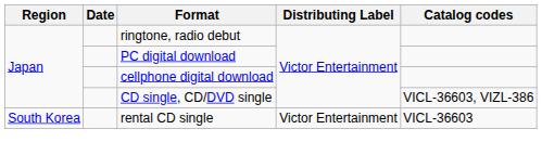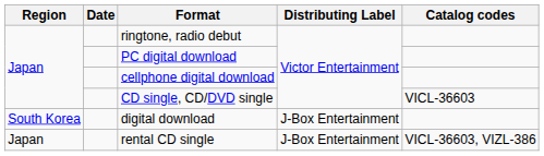 <table class="wikitable">
 <tr>
 <th>Region</th>
 <th>Date</th>
 <th>Format</th>
 <th>Distributing Label</th>
 <th>Catalog codes</th>
 </tr>
 <tr>
 <td rowspan="4"><a href='#'>Japan</a></td>
 <td></td>
 <td>ringtone, radio debut</td>
 <td rowspan="4"><a href='#'>Victor Entertainment</a></td>
 <td></td>
 </tr>
 <tr>
 <td></td>
 <td><a href='#'>PC digital download</a></td>
 <td></td>
 </tr>
 <tr>
 <td></td>
 <td><a href='#'>cellphone digital download</a></td>
 <td></td>
 </tr>
 <tr>
 <td></td>
 <td><a href='#'>CD single</a>, CD/<a href='#'>DVD</a> single</td>
-<td>VICL-36603, VIZL-386</td>
+<td>VICL-36603</td>
 </tr>
 <tr>
 <td><a href='#'>South Korea</a></td>
 <td></td>
+<td>digital download</td>
+<td>J-Box Entertainment</td>
+<td></td>
+</tr>
+<tr>
+<td>Japan</td>
+<td></td>
 <td>rental CD single</td>
-<td>Victor Entertainment</td>
-<td>VICL-36603</td>
+<td>J-Box Entertainment</td>
+<td>VICL-36603, VIZL-386</td>
 </tr>
 </table>
